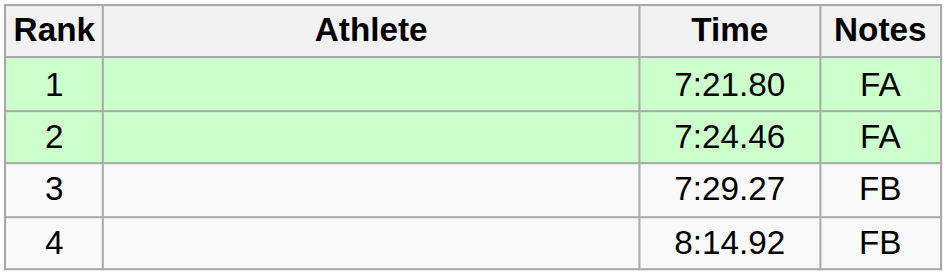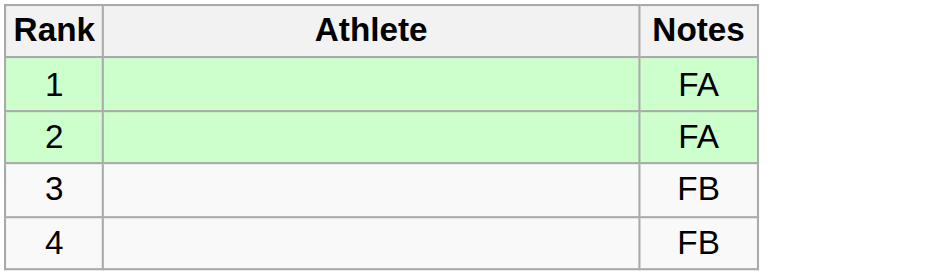 <table class=wikitable style="text-align:center">
 <tr>
 <th width=40>Rank</th>
 <th width=250>Athlete</th>
-<th width=80>Time</th>
 <th width=50>Notes</th>
 </tr>
 <tr bgcolor="ccffcc">
 <td>1</td>
 <td align=left></td>
-<td>7:21.80</td>
 <td>FA</td>
 </tr>
 <tr bgcolor="ccffcc">
 <td>2</td>
 <td align=left></td>
-<td>7:24.46</td>
 <td>FA</td>
 </tr>
 <tr>
 <td>3</td>
 <td align=left></td>
-<td>7:29.27</td>
 <td>FB</td>
 </tr>
 <tr>
 <td>4</td>
 <td align=left></td>
-<td>8:14.92</td>
 <td>FB</td>
 </tr>
 </table>
